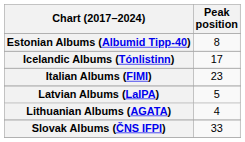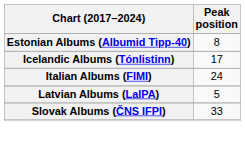 <table class="wikitable sortable plainrowheaders" style="text-align:center">
 <tr>
 <th scope="col">Chart (2017–2024)</th>
 <th scope="col">Peak<br>position</th>
 </tr>
 <tr>
 </tr>
 <tr>
 </tr>
 <tr>
 </tr>
 <tr>
 </tr>
 <tr>
 </tr>
 <tr>
 </tr>
 <tr>
 </tr>
 <tr>
 </tr>
 <tr>
 <th scope="row">Estonian Albums (<a href='#'>Albumid Tipp-40</a>)</th>
 <td>8</td>
 </tr>
 <tr>
 </tr>
 <tr>
 </tr>
 <tr>
 </tr>
 <tr>
 </tr>
 <tr>
 <th scope="row">Icelandic Albums (<a href='#'>Tónlistinn</a>)</th>
 <td>17</td>
 </tr>
 <tr>
 </tr>
 <tr>
 <th scope="row">Italian Albums (<a href='#'>FIMI</a>)</th>
-<td>23</td>
+<td>24</td>
 </tr>
 <tr>
 </tr>
 <tr>
 <th scope="row">Latvian Albums (<a href='#'>LaIPA</a>)</th>
 <td>5</td>
-</tr>
-<tr>
-<th scope="row">Lithuanian Albums (<a href='#'>AGATA</a>)</th>
-<td>4</td>
 </tr>
 <tr>
 </tr>
 <tr>
 </tr>
 <tr>
 </tr>
 <tr>
 </tr>
 <tr>
 <th scope="row">Slovak Albums (<a href='#'>ČNS IFPI</a>)</th>
 <td>33</td>
 </tr>
 <tr>
 </tr>
 <tr>
 </tr>
 <tr>
 </tr>
 <tr>
 </tr>
 <tr>
 </tr>
 <tr>
 </tr>
 <tr>
 </tr>
 <tr>
 </tr>
 </table>
